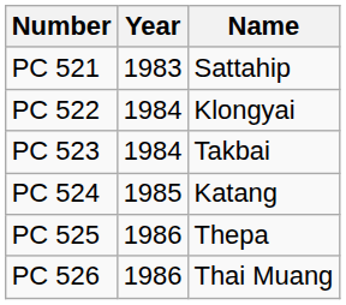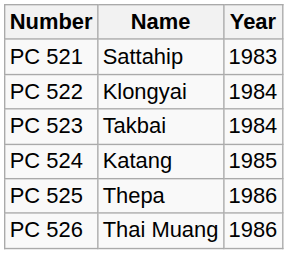 <table class="wikitable">
 <tr>
 <th>Number</th>
+<th>Name</th>
 <th>Year</th>
-<th>Name</th>
 </tr>
 <tr>
 <td>PC 521</td>
+<td>Sattahip</td>
 <td>1983</td>
-<td>Sattahip</td>
 </tr>
 <tr>
 <td>PC 522</td>
+<td>Klongyai</td>
 <td>1984</td>
-<td>Klongyai</td>
 </tr>
 <tr>
 <td>PC 523</td>
+<td>Takbai</td>
 <td>1984</td>
-<td>Takbai</td>
 </tr>
 <tr>
 <td>PC 524</td>
+<td>Katang</td>
 <td>1985</td>
-<td>Katang</td>
 </tr>
 <tr>
 <td>PC 525</td>
+<td>Thepa</td>
 <td>1986</td>
-<td>Thepa</td>
 </tr>
 <tr>
 <td>PC 526</td>
+<td>Thai Muang</td>
 <td>1986</td>
-<td>Thai Muang</td>
 </tr>
 </table>
